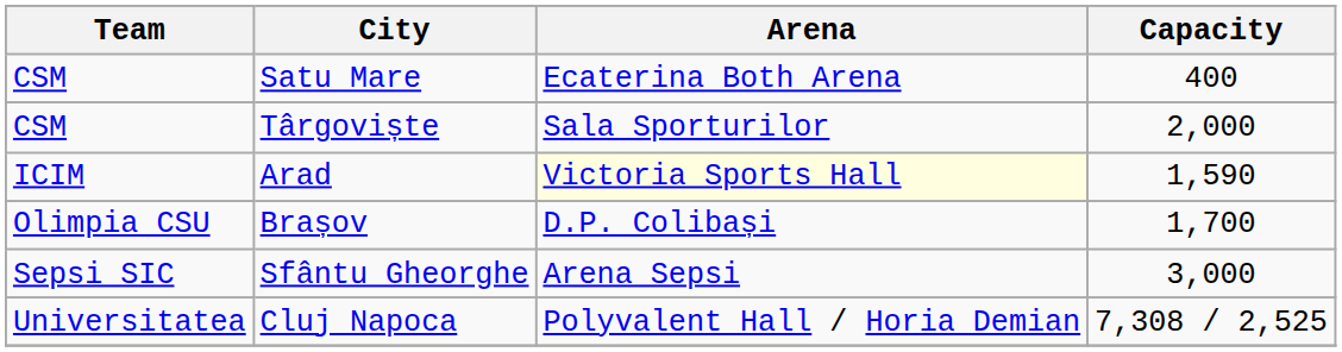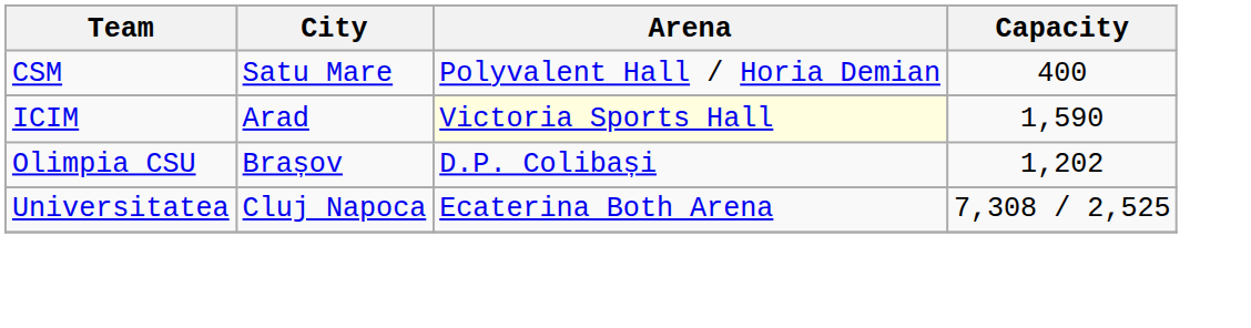 <table class="wikitable sortable">
 <tr>
 <th>Team</th>
 <th>City</th>
 <th>Arena</th>
 <th>Capacity</th>
 </tr>
 <tr>
 <td><a href='#'>CSM</a></td>
 <td><a href='#'>Satu Mare</a></td>
-<td><a href='#'>Ecaterina Both Arena</a></td>
+<td><a href='#'>Polyvalent Hall</a> / <a href='#'>Horia Demian</a></td>
 <td align=center>400</td>
-</tr>
-<tr>
-<td><a href='#'>CSM</a></td>
-<td><a href='#'>Târgoviște</a></td>
-<td><a href='#'>Sala Sporturilor</a></td>
-<td align=center>2,000</td>
 </tr>
 <tr>
 <td><a href='#'>ICIM</a></td>
 <td><a href='#'>Arad</a></td>
 <td style="background: lightyellow;"><a href='#'>Victoria Sports Hall</a></td>
 <td align=center>1,590</td>
 </tr>
 <tr>
 <td><a href='#'>Olimpia CSU</a></td>
 <td><a href='#'>Brașov</a></td>
 <td><a href='#'>D.P. Colibași</a></td>
-<td align=center>1,700</td>
-</tr>
-<tr>
-<td><a href='#'>Sepsi SIC</a></td>
-<td><a href='#'>Sfântu Gheorghe</a></td>
-<td><a href='#'>Arena Sepsi</a></td>
-<td align=center>3,000</td>
+<td align=center>1,202</td>
 </tr>
 <tr>
 <td><a href='#'>Universitatea</a></td>
 <td><a href='#'>Cluj Napoca</a></td>
-<td><a href='#'>Polyvalent Hall</a> / <a href='#'>Horia Demian</a></td>
+<td><a href='#'>Ecaterina Both Arena</a></td>
 <td>7,308 / 2,525</td>
 </tr>
 <tr>
 </tr>
 </table>
